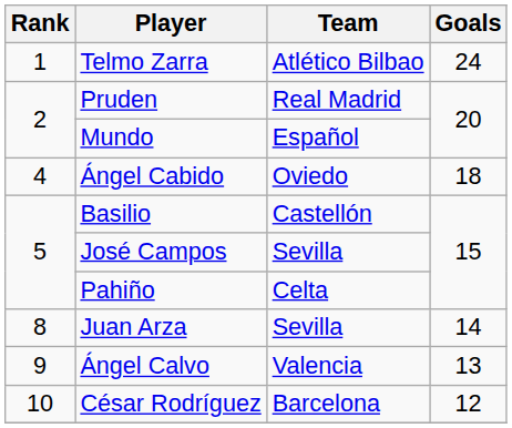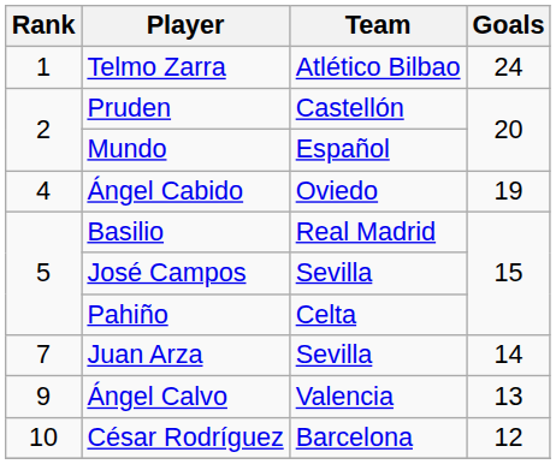 <table class="wikitable">
 <tr>
 <th>Rank</th>
 <th>Player</th>
 <th>Team</th>
 <th>Goals</th>
 </tr>
 <tr>
 <td align=center>1</td>
 <td> <a href='#'>Telmo Zarra</a></td>
 <td><a href='#'>Atlético Bilbao</a></td>
 <td align=center>24</td>
 </tr>
 <tr>
 <td rowspan=2 align=center>2</td>
 <td> <a href='#'>Pruden</a></td>
-<td><a href='#'>Real Madrid</a></td>
+<td><a href='#'>Castellón</a></td>
 <td rowspan=2 align=center>20</td>
 </tr>
 <tr>
 <td> <a href='#'>Mundo</a></td>
 <td><a href='#'>Español</a></td>
 </tr>
 <tr>
 <td align=center>4</td>
 <td> <a href='#'>Ángel Cabido</a></td>
 <td><a href='#'>Oviedo</a></td>
-<td align=center>18</td>
+<td align=center>19</td>
 </tr>
 <tr>
 <td rowspan=3 align=center>5</td>
 <td> <a href='#'>Basilio</a></td>
-<td><a href='#'>Castellón</a></td>
+<td><a href='#'>Real Madrid</a></td>
 <td rowspan=3 align=center>15</td>
 </tr>
 <tr>
 <td> <a href='#'>José Campos</a></td>
 <td><a href='#'>Sevilla</a></td>
 </tr>
 <tr>
 <td> <a href='#'>Pahiño</a></td>
 <td><a href='#'>Celta</a></td>
 </tr>
 <tr>
-<td align=center>8</td>
+<td align=center>7</td>
 <td> <a href='#'>Juan Arza</a></td>
 <td><a href='#'>Sevilla</a></td>
 <td align=center>14</td>
 </tr>
 <tr>
 <td align=center>9</td>
 <td> <a href='#'>Ángel Calvo</a></td>
 <td><a href='#'>Valencia</a></td>
 <td align=center>13</td>
 </tr>
 <tr>
 <td align=center>10</td>
 <td> <a href='#'>César Rodríguez</a></td>
 <td><a href='#'>Barcelona</a></td>
 <td align=center>12</td>
 </tr>
 <tr>
 </tr>
 </table>
